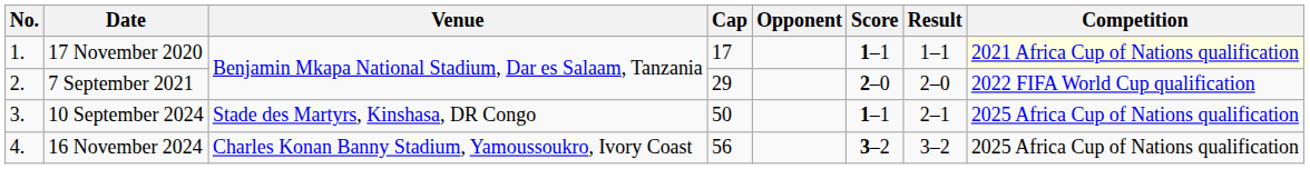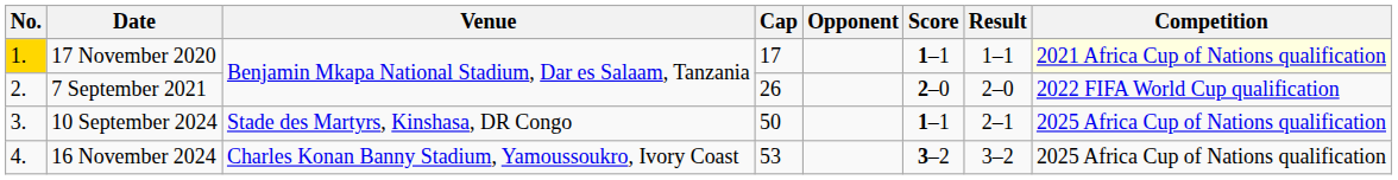 <table class="wikitable">
 <tr>
 <th>No.</th>
 <th>Date</th>
 <th>Venue</th>
 <th>Cap</th>
 <th>Opponent</th>
 <th>Score</th>
 <th>Result</th>
 <th>Competition</th>
 </tr>
 <tr>
-<td>1.</td>
+<td style="background: gold;">1.</td>
 <td>17 November 2020</td>
 <td rowspan=2><a href='#'>Benjamin Mkapa National Stadium</a>, <a href='#'>Dar es Salaam</a>, Tanzania</td>
 <td>17</td>
 <td></td>
 <td align=center><strong>1</strong>–1</td>
 <td align=center>1–1</td>
 <td style="background: lightyellow;"><a href='#'>2021 Africa Cup of Nations qualification</a></td>
 </tr>
 <tr>
 <td>2.</td>
 <td>7 September 2021</td>
-<td>29</td>
+<td>26</td>
 <td></td>
 <td align=center><strong>2</strong>–0</td>
 <td align=center>2–0</td>
 <td><a href='#'>2022 FIFA World Cup qualification</a></td>
 </tr>
 <tr>
 <td>3.</td>
 <td>10 September 2024</td>
 <td><a href='#'>Stade des Martyrs</a>, <a href='#'>Kinshasa</a>, DR Congo</td>
 <td>50</td>
 <td></td>
 <td align=center><strong>1</strong>–1</td>
 <td align=center>2–1</td>
 <td><a href='#'>2025 Africa Cup of Nations qualification</a></td>
 </tr>
 <tr>
 <td>4.</td>
 <td>16 November 2024</td>
 <td><a href='#'>Charles Konan Banny Stadium</a>, <a href='#'>Yamoussoukro</a>, Ivory Coast</td>
-<td>56</td>
+<td>53</td>
 <td></td>
 <td align=center><strong>3</strong>–2</td>
 <td align=center>3–2</td>
 <td>2025 Africa Cup of Nations qualification</td>
 </tr>
 </table>
